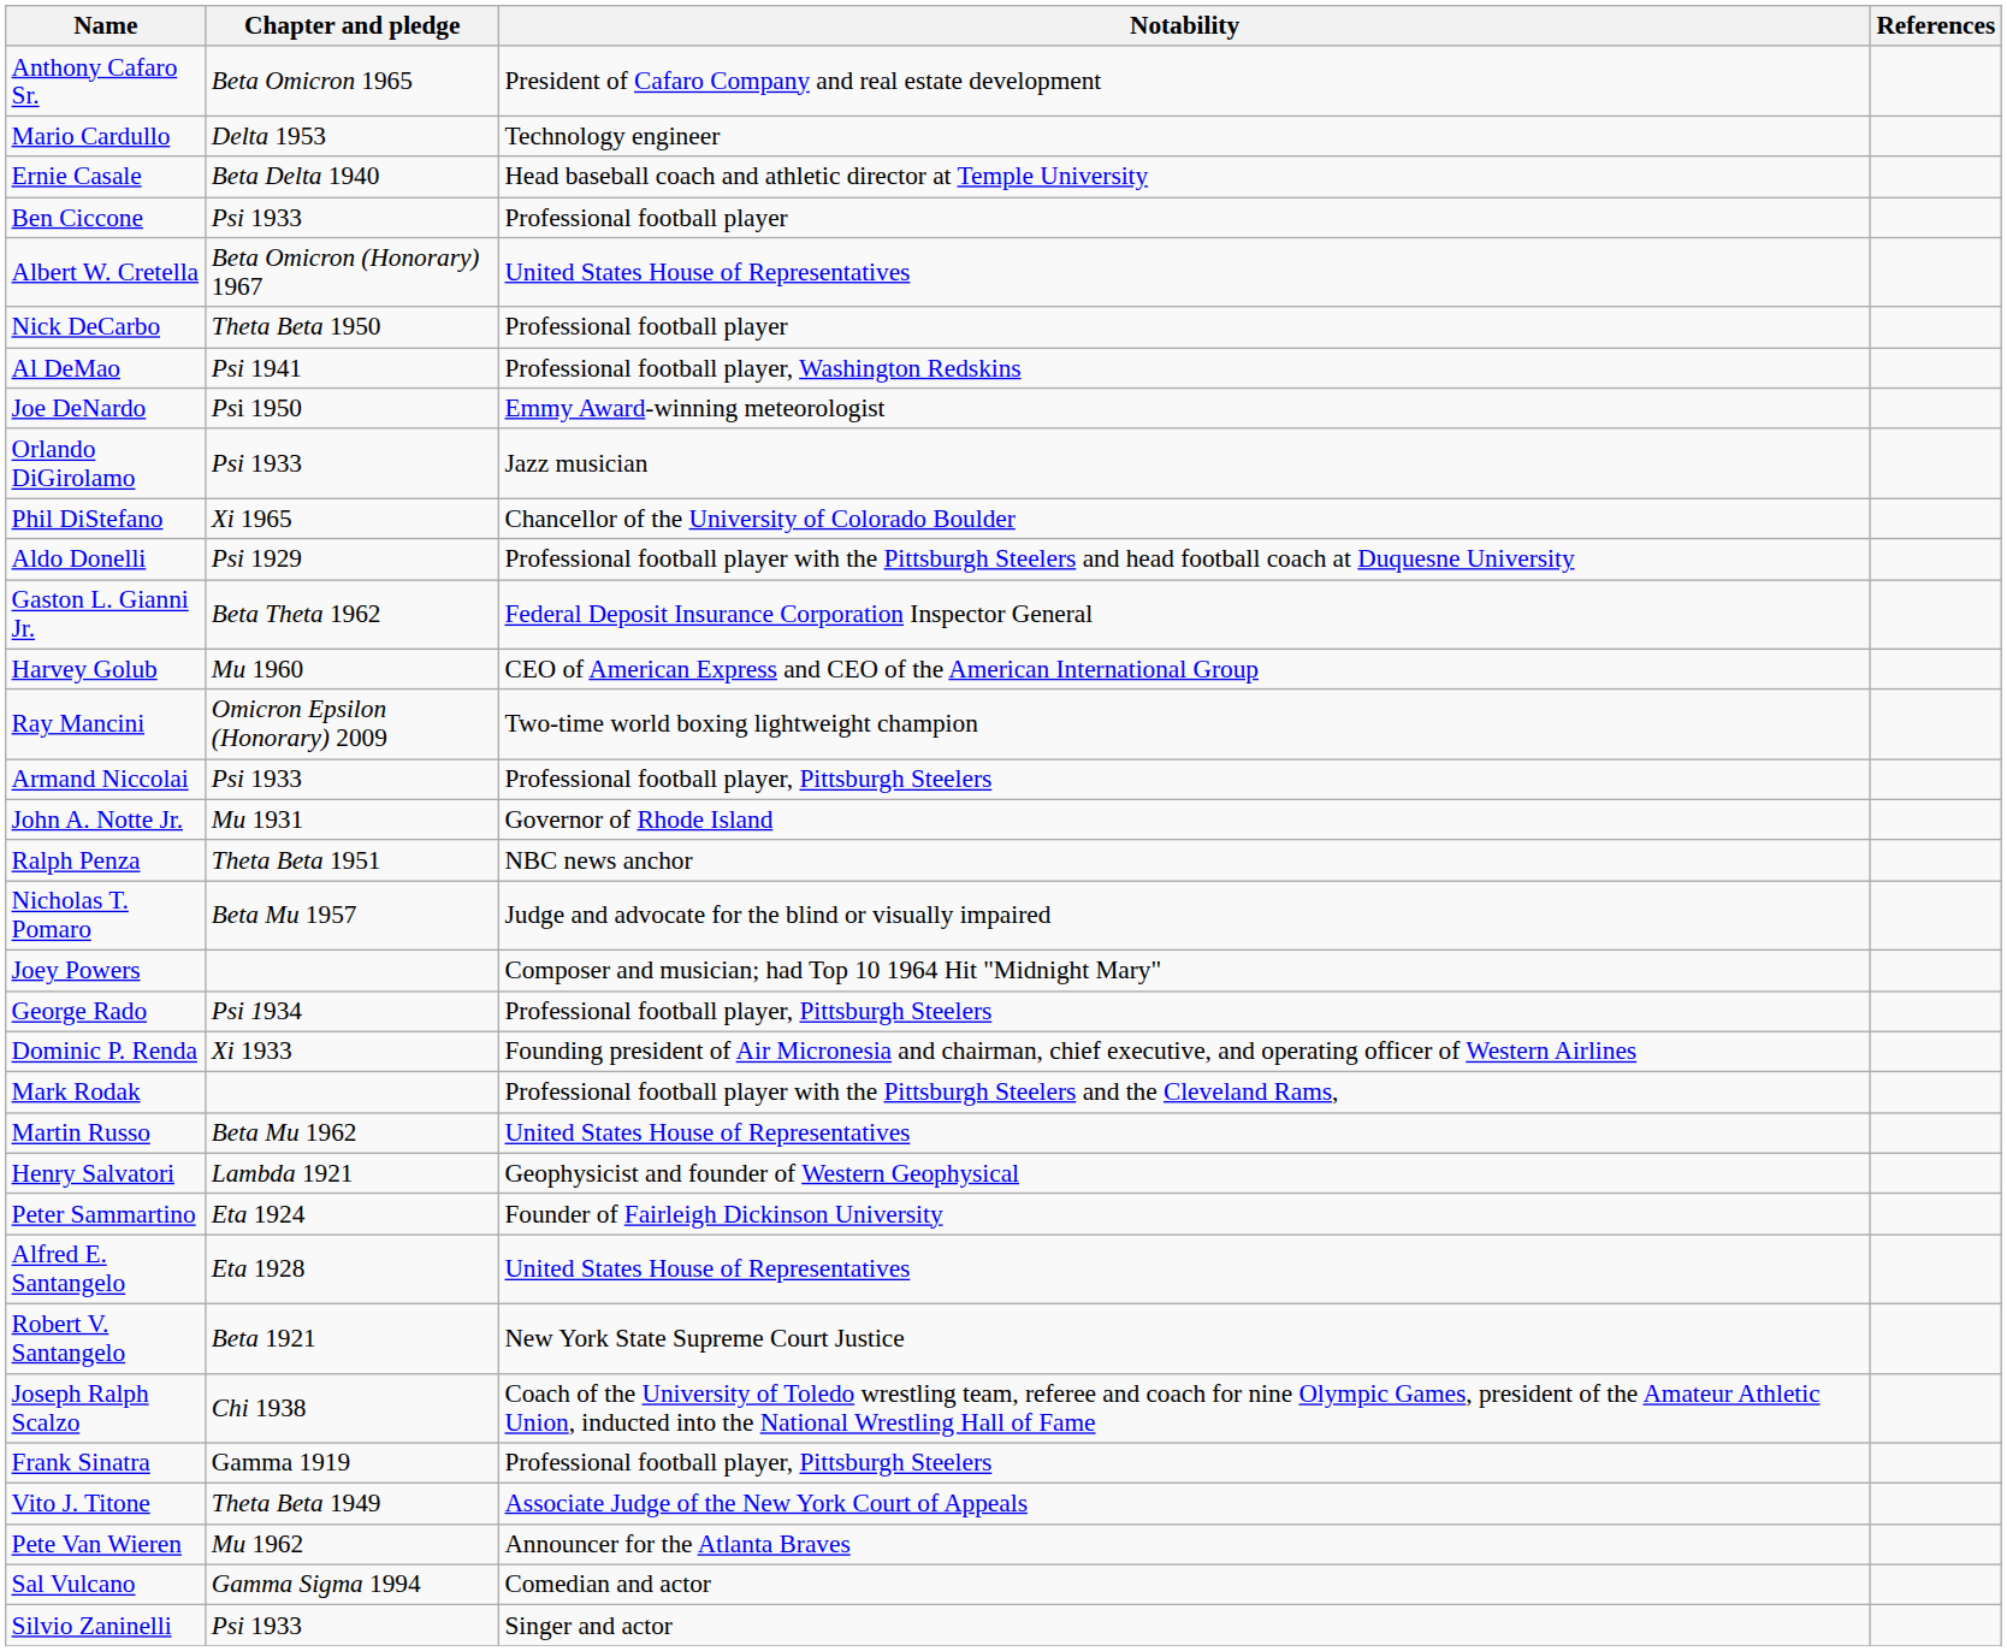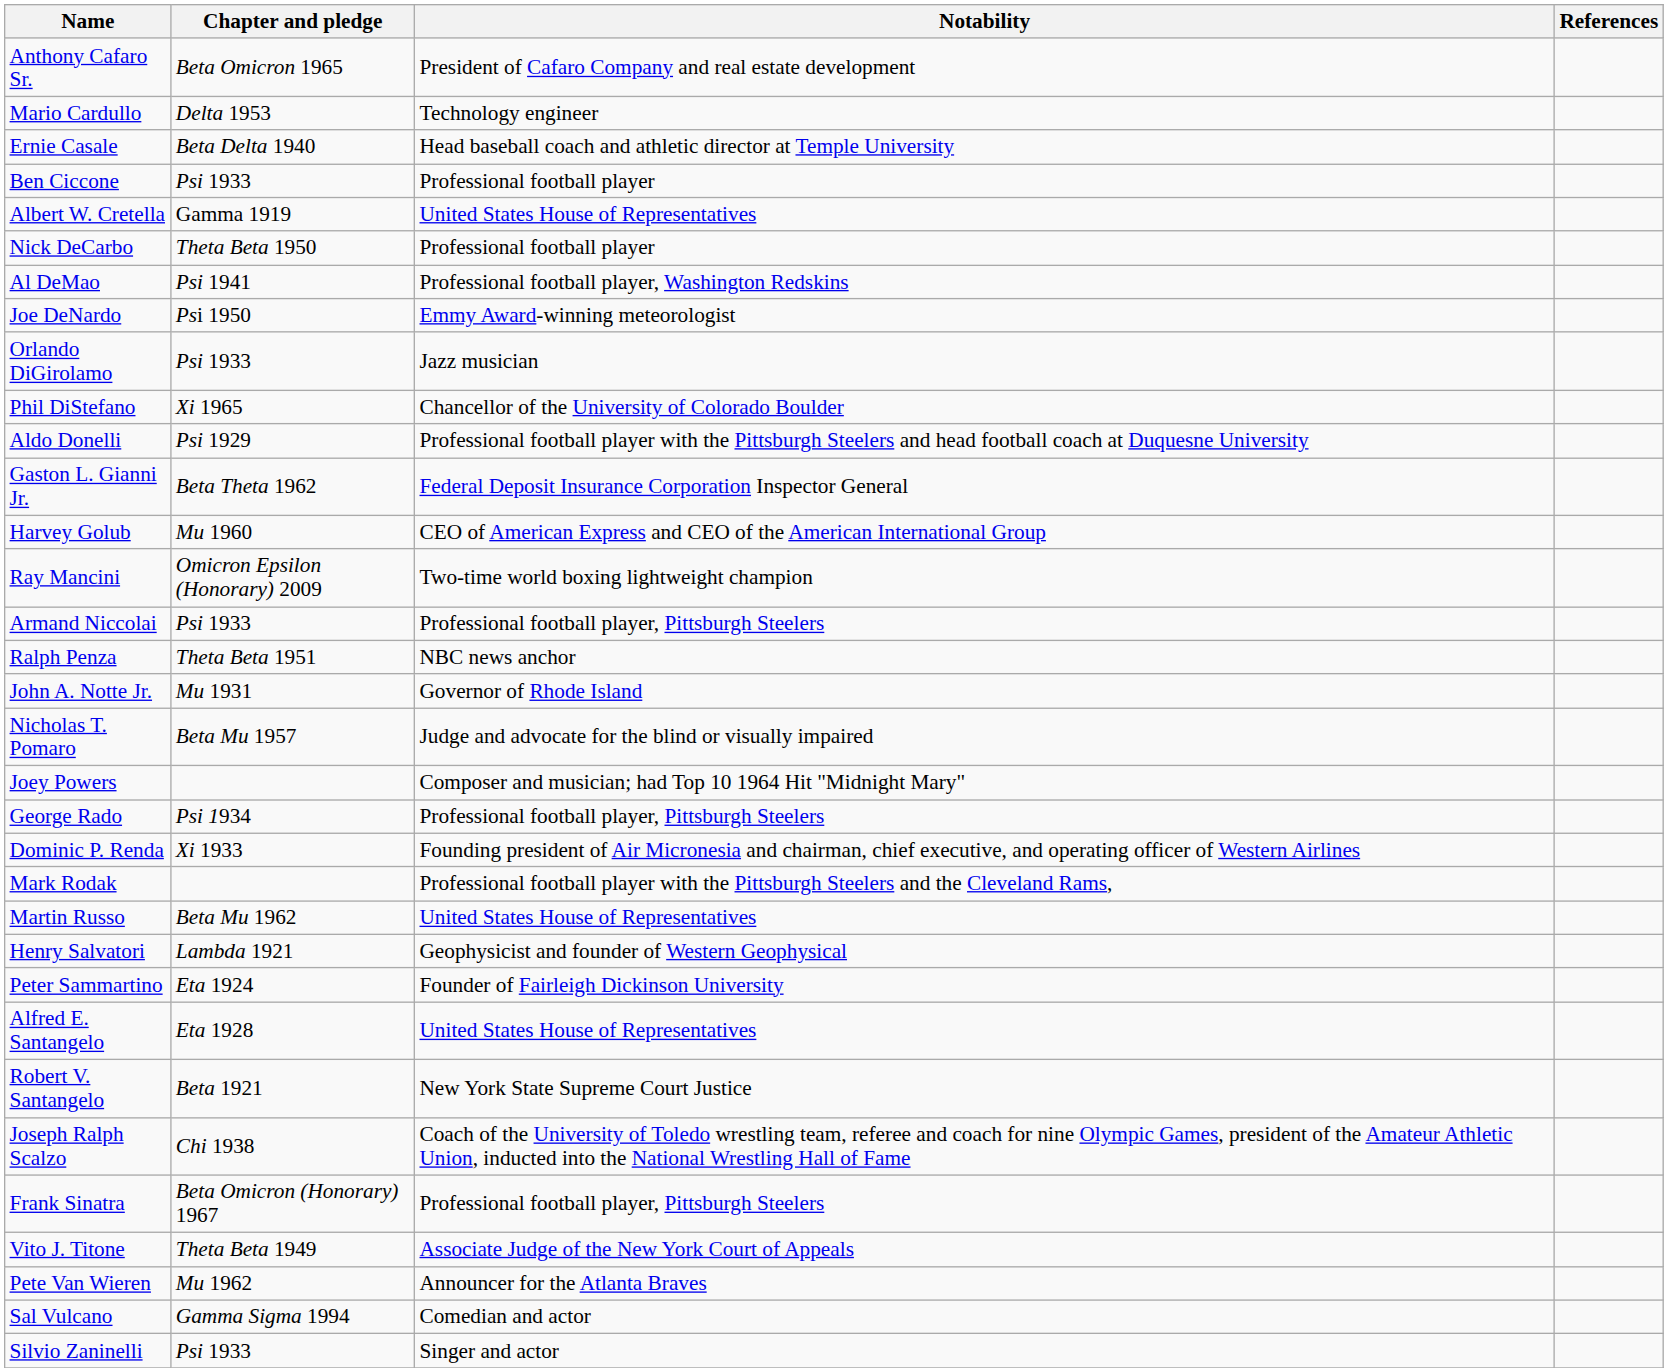 <table class="wikitable sortable">
 <tr>
 <th>Name</th>
 <th>Chapter and pledge</th>
 <th>Notability</th>
 <th>References</th>
 </tr>
 <tr>
 <td><a href='#'>Anthony Cafaro Sr.</a></td>
 <td><em>Beta Omicron</em> 1965</td>
 <td>President of <a href='#'>Cafaro Company</a> and real estate development</td>
 <td></td>
 </tr>
 <tr>
 <td><a href='#'>Mario Cardullo</a></td>
 <td><em>Delta</em> 1953</td>
 <td>Technology engineer</td>
 <td></td>
 </tr>
 <tr>
 <td><a href='#'>Ernie Casale</a></td>
 <td><em>Beta Delta</em> 1940</td>
 <td>Head baseball coach and athletic director at <a href='#'>Temple University</a></td>
 <td></td>
 </tr>
 <tr>
 <td><a href='#'>Ben Ciccone</a></td>
 <td><em>Psi</em> 1933</td>
 <td>Professional football player</td>
 <td></td>
 </tr>
 <tr>
 <td><a href='#'>Albert W. Cretella</a></td>
-<td><em>Beta Omicron</em> <em>(Honorary)</em> 1967</td>
+<td>Gamma 1919</td>
 <td><a href='#'>United States House of Representatives</a></td>
 <td></td>
 </tr>
 <tr>
 <td><a href='#'>Nick DeCarbo</a></td>
 <td><em>Theta Beta</em> 1950</td>
 <td>Professional football player</td>
 <td></td>
 </tr>
 <tr>
 <td><a href='#'>Al DeMao</a></td>
 <td><em>Psi</em> 1941</td>
 <td>Professional football player, <a href='#'>Washington Redskins</a></td>
 <td></td>
 </tr>
 <tr>
 <td><a href='#'>Joe DeNardo</a></td>
 <td><em>Ps</em>i 1950</td>
 <td><a href='#'>Emmy Award</a>-winning  meteorologist</td>
 <td></td>
 </tr>
 <tr>
 <td><a href='#'>Orlando DiGirolamo</a></td>
 <td><em>Psi</em> 1933</td>
 <td>Jazz musician</td>
 <td></td>
 </tr>
 <tr>
 <td><a href='#'>Phil DiStefano</a></td>
 <td><em>Xi</em> 1965</td>
 <td>Chancellor of the <a href='#'>University of Colorado Boulder</a></td>
 <td></td>
 </tr>
 <tr>
 <td><a href='#'>Aldo Donelli</a></td>
 <td><em>Psi</em> 1929</td>
 <td>Professional football player with the <a href='#'>Pittsburgh Steelers</a> and  head football coach at <a href='#'>Duquesne University</a></td>
 <td></td>
 </tr>
 <tr>
 <td><a href='#'>Gaston L. Gianni Jr.</a></td>
 <td><em>Beta Theta</em> 1962</td>
 <td><a href='#'>Federal Deposit Insurance Corporation</a> Inspector General</td>
 <td></td>
 </tr>
 <tr>
 <td><a href='#'>Harvey Golub</a></td>
 <td><em>Mu</em> 1960</td>
 <td>CEO of <a href='#'>American Express</a> and CEO of the <a href='#'>American International Group</a></td>
 <td></td>
 </tr>
 <tr>
 <td><a href='#'>Ray Mancini</a></td>
 <td><em>Omicron Epsilon (Honorary)</em> 2009</td>
 <td>Two-time world boxing lightweight champion</td>
 <td></td>
 </tr>
 <tr>
 <td><a href='#'>Armand Niccolai</a></td>
 <td><em>Psi</em> 1933</td>
 <td>Professional football player, <a href='#'>Pittsburgh Steelers</a></td>
 <td></td>
 </tr>
 <tr>
+<td><a href='#'>Ralph Penza</a></td>
+<td><em>Theta Beta</em> 1951</td>
+<td>NBC news anchor</td>
+<td></td>
+</tr>
+<tr>
 <td><a href='#'>John A. Notte Jr.</a></td>
 <td><em>Mu</em> 1931</td>
 <td>Governor of <a href='#'>Rhode Island</a></td>
-<td></td>
-</tr>
-<tr>
-<td><a href='#'>Ralph Penza</a></td>
-<td><em>Theta Beta</em> 1951</td>
-<td>NBC news anchor</td>
 <td></td>
 </tr>
 <tr>
 <td><a href='#'>Nicholas T. Pomaro</a></td>
 <td><em>Beta Mu</em> 1957</td>
 <td>Judge and advocate for the blind or visually impaired</td>
 <td></td>
 </tr>
 <tr>
 <td><a href='#'>Joey Powers</a></td>
 <td></td>
 <td>Composer and musician; had Top 10 1964 Hit "Midnight Mary"</td>
 <td></td>
 </tr>
 <tr>
 <td><a href='#'>George Rado</a></td>
 <td><em>Psi 1</em>934</td>
 <td>Professional football player, <a href='#'>Pittsburgh Steelers</a></td>
 <td></td>
 </tr>
 <tr>
 <td><a href='#'>Dominic P. Renda</a></td>
 <td><em>Xi</em> 1933</td>
 <td>Founding president of <a href='#'>Air Micronesia</a> and chairman, chief executive, and operating officer of <a href='#'>Western Airlines</a></td>
 <td></td>
 </tr>
 <tr>
 <td><a href='#'>Mark Rodak</a></td>
 <td></td>
 <td>Professional football player with the <a href='#'>Pittsburgh Steelers</a> and the <a href='#'>Cleveland Rams</a>,</td>
 <td></td>
 </tr>
 <tr>
 <td><a href='#'>Martin Russo</a></td>
 <td><em>Beta Mu</em> 1962</td>
 <td><a href='#'>United States House of Representatives</a></td>
 <td></td>
 </tr>
 <tr>
 <td><a href='#'>Henry Salvatori</a></td>
 <td><em>Lambda</em> 1921</td>
 <td>Geophysicist and founder of <a href='#'>Western Geophysical</a></td>
 <td></td>
 </tr>
 <tr>
 <td><a href='#'>Peter Sammartino</a></td>
 <td><em>Eta</em> 1924</td>
 <td>Founder of <a href='#'>Fairleigh Dickinson University</a></td>
 <td></td>
 </tr>
 <tr>
 <td><a href='#'>Alfred E. Santangelo</a></td>
 <td><em>Eta</em> 1928</td>
 <td><a href='#'>United States House of Representatives</a></td>
 <td></td>
 </tr>
 <tr>
 <td><a href='#'>Robert V. Santangelo</a></td>
 <td><em>Beta</em> 1921</td>
 <td>New York State Supreme Court Justice</td>
 <td></td>
 </tr>
 <tr>
 <td><a href='#'>Joseph Ralph Scalzo</a></td>
 <td><em>Chi</em> 1938</td>
 <td>Coach of the <a href='#'>University of Toledo</a> wrestling team, referee and coach for nine <a href='#'>Olympic Games</a>, president of the <a href='#'>Amateur Athletic Union</a>, inducted into the <a href='#'>National Wrestling Hall of Fame</a></td>
 <td></td>
 </tr>
 <tr>
 <td><a href='#'>Frank Sinatra</a></td>
-<td>Gamma 1919</td>
+<td><em>Beta Omicron</em> <em>(Honorary)</em> 1967</td>
 <td>Professional football player, <a href='#'>Pittsburgh Steelers</a></td>
 <td></td>
 </tr>
 <tr>
 <td><a href='#'>Vito J. Titone</a></td>
 <td><em>Theta Beta</em> 1949</td>
 <td><a href='#'>Associate Judge of the New York Court of Appeals</a></td>
 <td></td>
 </tr>
 <tr>
 <td><a href='#'>Pete Van Wieren</a></td>
 <td><em>Mu</em> 1962</td>
 <td>Announcer for the <a href='#'>Atlanta Braves</a></td>
 <td></td>
 </tr>
 <tr>
 <td><a href='#'>Sal Vulcano</a></td>
 <td><em>Gamma Sigma</em> 1994</td>
 <td>Comedian and actor</td>
 <td></td>
 </tr>
 <tr>
 <td><a href='#'>Silvio Zaninelli</a></td>
 <td><em>Psi</em> 1933</td>
 <td>Singer and actor</td>
 <td></td>
 </tr>
 </table>
